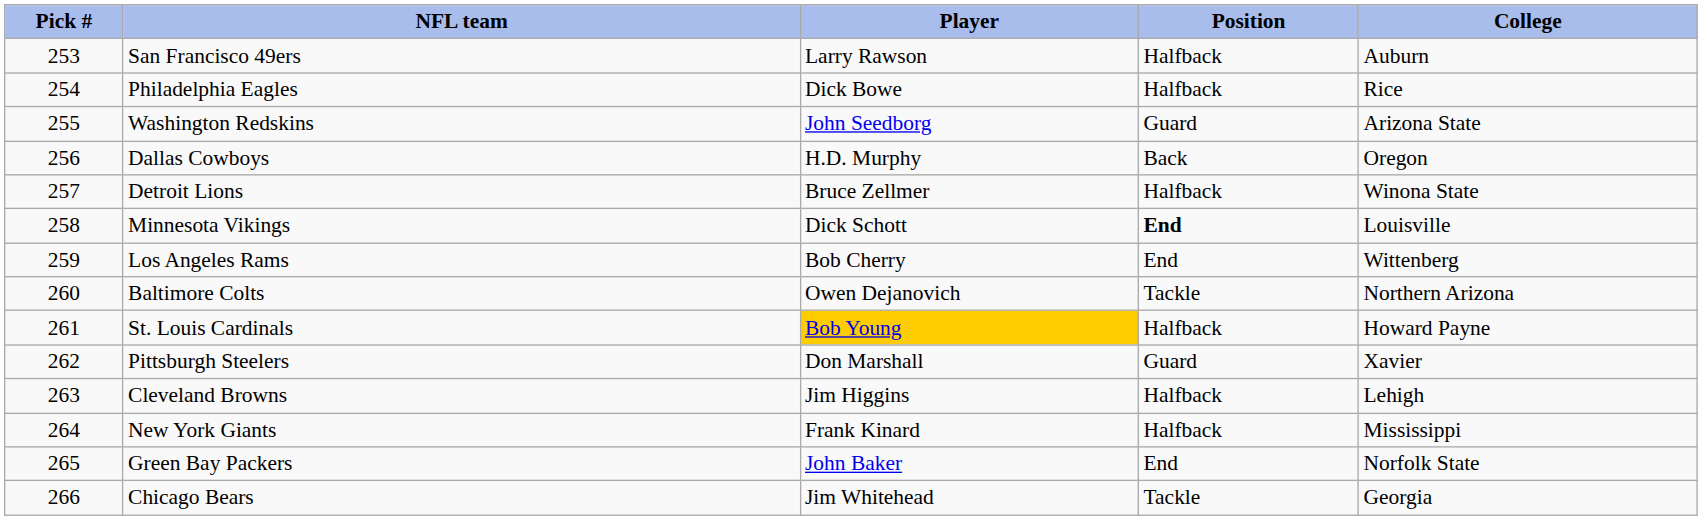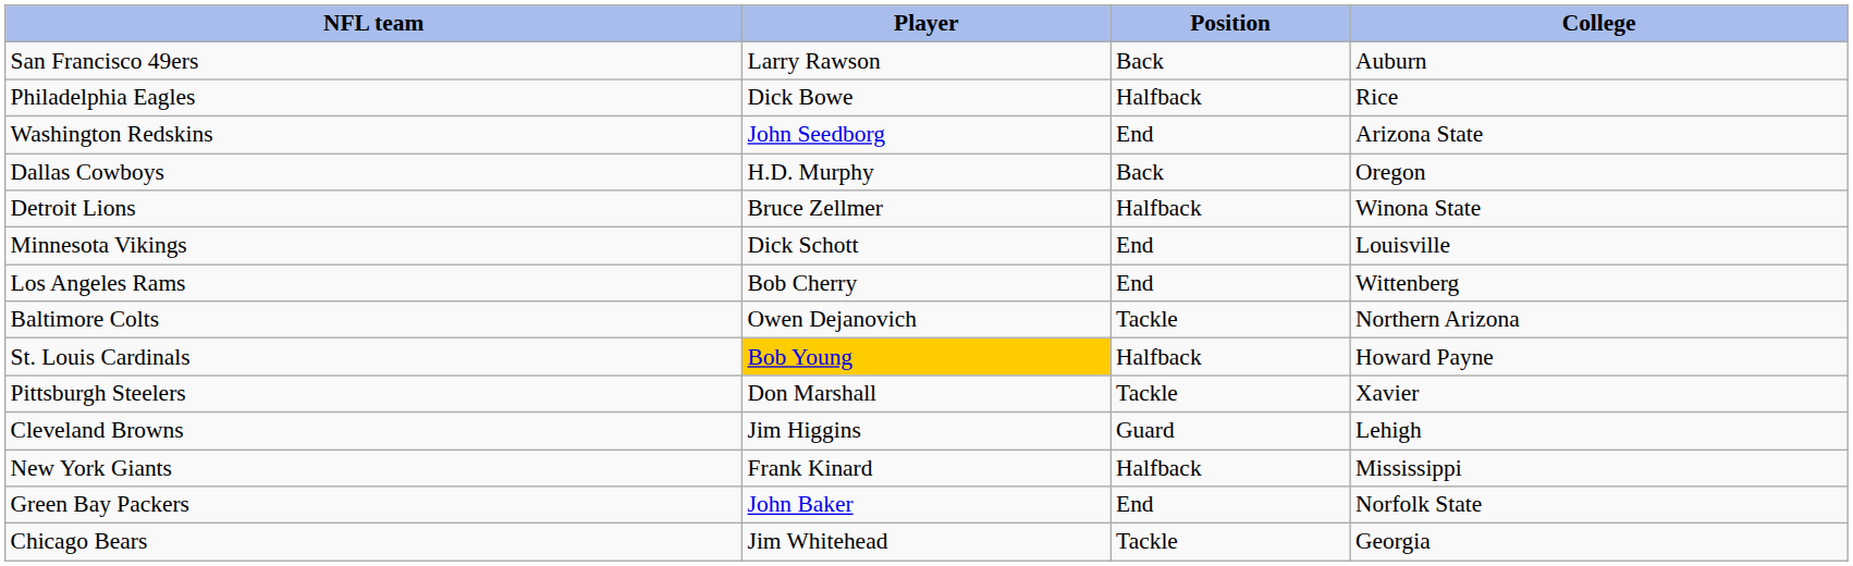 <table class="wikitable sortable sortable" style="width: 100%">
 <tr>
-<th style="background:#A8BDEC;" width=7%>Pick #</th>
 <th width=40% style="background:#A8BDEC;">NFL team</th>
 <th width=20% style="background:#A8BDEC;">Player</th>
 <th width=13% style="background:#A8BDEC;">Position</th>
 <th style="background:#A8BDEC;">College</th>
 </tr>
 <tr>
-<td align=center>253</td>
 <td>San Francisco 49ers</td>
 <td>Larry Rawson</td>
-<td>Halfback</td>
+<td>Back</td>
 <td>Auburn</td>
 </tr>
 <tr>
-<td align=center>254</td>
 <td>Philadelphia Eagles</td>
 <td>Dick Bowe</td>
 <td>Halfback</td>
 <td>Rice</td>
 </tr>
 <tr>
-<td align=center>255</td>
 <td>Washington Redskins</td>
 <td><a href='#'>John Seedborg</a></td>
-<td>Guard</td>
+<td>End</td>
 <td>Arizona State</td>
 </tr>
 <tr>
-<td align=center>256</td>
 <td>Dallas Cowboys</td>
 <td>H.D. Murphy</td>
 <td>Back</td>
 <td>Oregon</td>
 </tr>
 <tr>
-<td align=center>257</td>
 <td>Detroit Lions</td>
 <td>Bruce Zellmer</td>
 <td>Halfback</td>
 <td>Winona State</td>
 </tr>
 <tr>
-<td align=center>258</td>
 <td>Minnesota Vikings</td>
 <td>Dick Schott</td>
-<td><strong>End</strong></td>
+<td>End</td>
 <td>Louisville</td>
 </tr>
 <tr>
-<td align=center>259</td>
 <td>Los Angeles Rams</td>
 <td>Bob Cherry</td>
 <td>End</td>
 <td>Wittenberg</td>
 </tr>
 <tr>
-<td align=center>260</td>
 <td>Baltimore Colts</td>
 <td>Owen Dejanovich</td>
 <td>Tackle</td>
 <td>Northern Arizona</td>
 </tr>
 <tr>
-<td align=center>261</td>
 <td>St. Louis Cardinals</td>
 <td bgcolor="#FFCC00"><a href='#'>Bob Young</a></td>
 <td>Halfback</td>
 <td>Howard Payne</td>
 </tr>
 <tr>
-<td align=center>262</td>
 <td>Pittsburgh Steelers</td>
 <td>Don Marshall</td>
-<td>Guard</td>
+<td>Tackle</td>
 <td>Xavier</td>
 </tr>
 <tr>
-<td align=center>263</td>
 <td>Cleveland Browns</td>
 <td>Jim Higgins</td>
-<td>Halfback</td>
+<td>Guard</td>
 <td>Lehigh</td>
 </tr>
 <tr>
-<td align=center>264</td>
 <td>New York Giants</td>
 <td>Frank Kinard</td>
 <td>Halfback</td>
 <td>Mississippi</td>
 </tr>
 <tr>
-<td align=center>265</td>
 <td>Green Bay Packers</td>
 <td><a href='#'>John Baker</a></td>
 <td>End</td>
 <td>Norfolk State</td>
 </tr>
 <tr>
-<td align=center>266</td>
 <td>Chicago Bears</td>
 <td>Jim Whitehead</td>
 <td>Tackle</td>
 <td>Georgia</td>
 </tr>
 </table>
